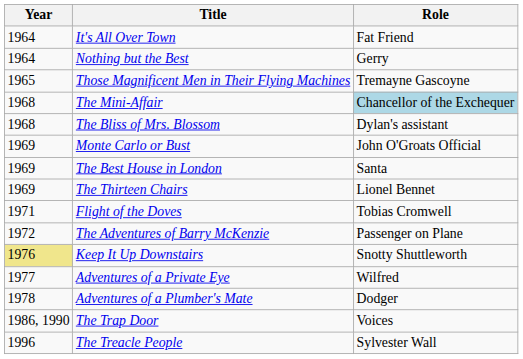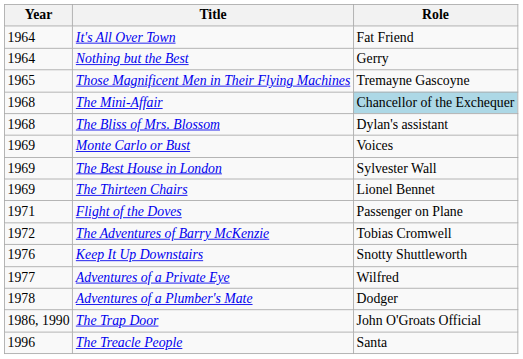 <table class="wikitable">
 <tr>
 <th>Year</th>
 <th>Title</th>
 <th>Role</th>
 </tr>
 <tr>
 <td>1964</td>
 <td><em><a href='#'>It's All Over Town</a></em></td>
 <td>Fat Friend</td>
 </tr>
 <tr>
 <td>1964</td>
 <td><em><a href='#'>Nothing but the Best</a></em></td>
 <td>Gerry</td>
 </tr>
 <tr>
 <td>1965</td>
 <td><em><a href='#'>Those Magnificent Men in Their Flying Machines</a></em></td>
 <td>Tremayne Gascoyne</td>
 </tr>
 <tr>
 <td>1968</td>
 <td><em><a href='#'>The Mini-Affair</a></em></td>
 <td style="background: lightblue;">Chancellor of the Exchequer</td>
 </tr>
 <tr>
 <td>1968</td>
 <td><em><a href='#'>The Bliss of Mrs. Blossom</a></em></td>
 <td>Dylan's assistant</td>
 </tr>
 <tr>
 <td>1969</td>
 <td><em><a href='#'>Monte Carlo or Bust</a></em></td>
-<td>John O'Groats Official</td>
+<td>Voices</td>
 </tr>
 <tr>
 <td>1969</td>
 <td><em><a href='#'>The Best House in London</a></em></td>
-<td>Santa</td>
+<td>Sylvester Wall</td>
 </tr>
 <tr>
 <td>1969</td>
 <td><em><a href='#'>The Thirteen Chairs</a></em></td>
 <td>Lionel Bennet</td>
 </tr>
 <tr>
 <td>1971</td>
 <td><em><a href='#'>Flight of the Doves</a></em></td>
-<td>Tobias Cromwell</td>
+<td>Passenger on Plane</td>
 </tr>
 <tr>
 <td>1972</td>
 <td><em><a href='#'>The Adventures of Barry McKenzie</a></em></td>
-<td>Passenger on Plane</td>
+<td>Tobias Cromwell</td>
 </tr>
 <tr>
-<td style="background: khaki;">1976</td>
+<td>1976</td>
 <td><em><a href='#'>Keep It Up Downstairs</a></em></td>
 <td>Snotty Shuttleworth</td>
 </tr>
 <tr>
 <td>1977</td>
 <td><em><a href='#'>Adventures of a Private Eye</a></em></td>
 <td>Wilfred</td>
 </tr>
 <tr>
 <td>1978</td>
 <td><em><a href='#'>Adventures of a Plumber's Mate</a></em></td>
 <td>Dodger</td>
 </tr>
 <tr>
 <td>1986, 1990</td>
 <td><em><a href='#'>The Trap Door</a></em></td>
-<td>Voices</td>
+<td>John O'Groats Official</td>
 </tr>
 <tr>
 <td>1996</td>
 <td><em><a href='#'>The Treacle People</a></em></td>
-<td>Sylvester Wall</td>
+<td>Santa</td>
 </tr>
 </table>
